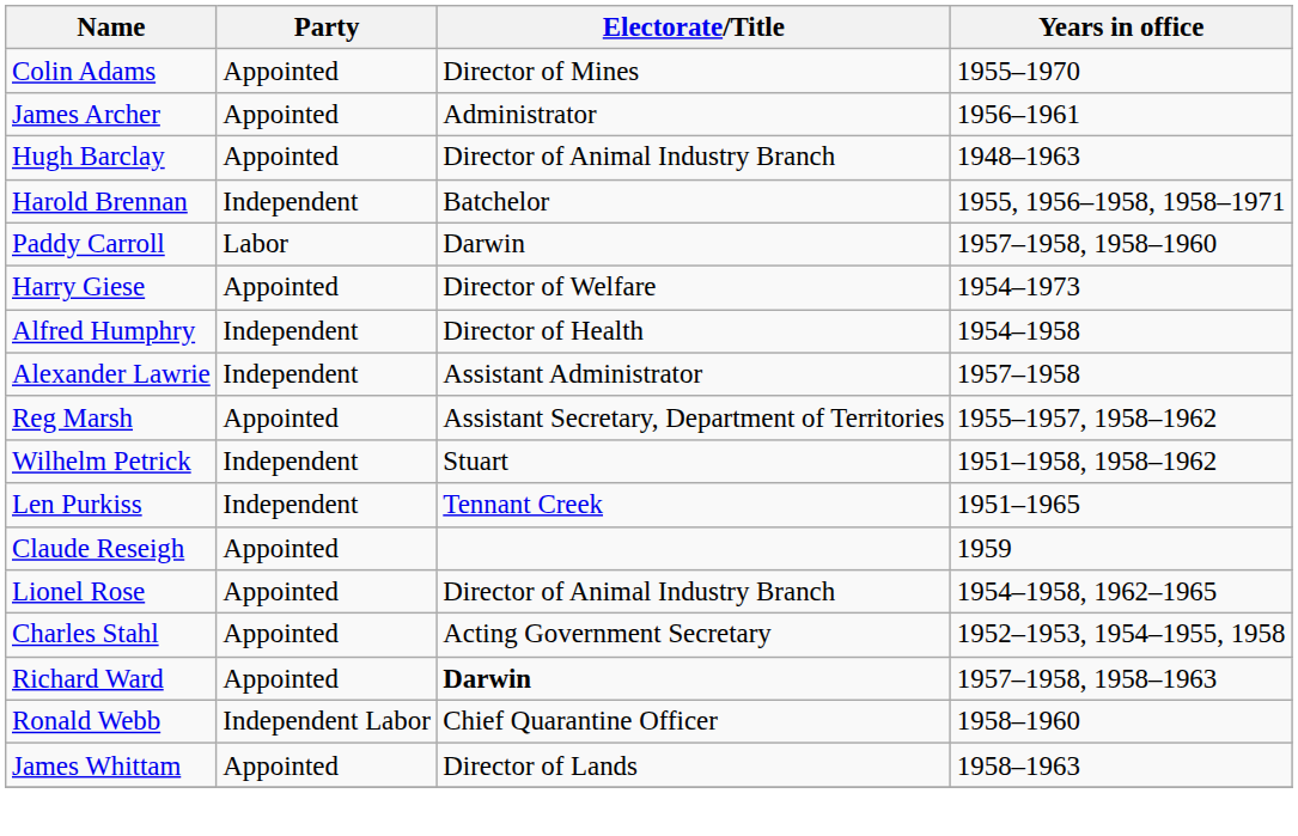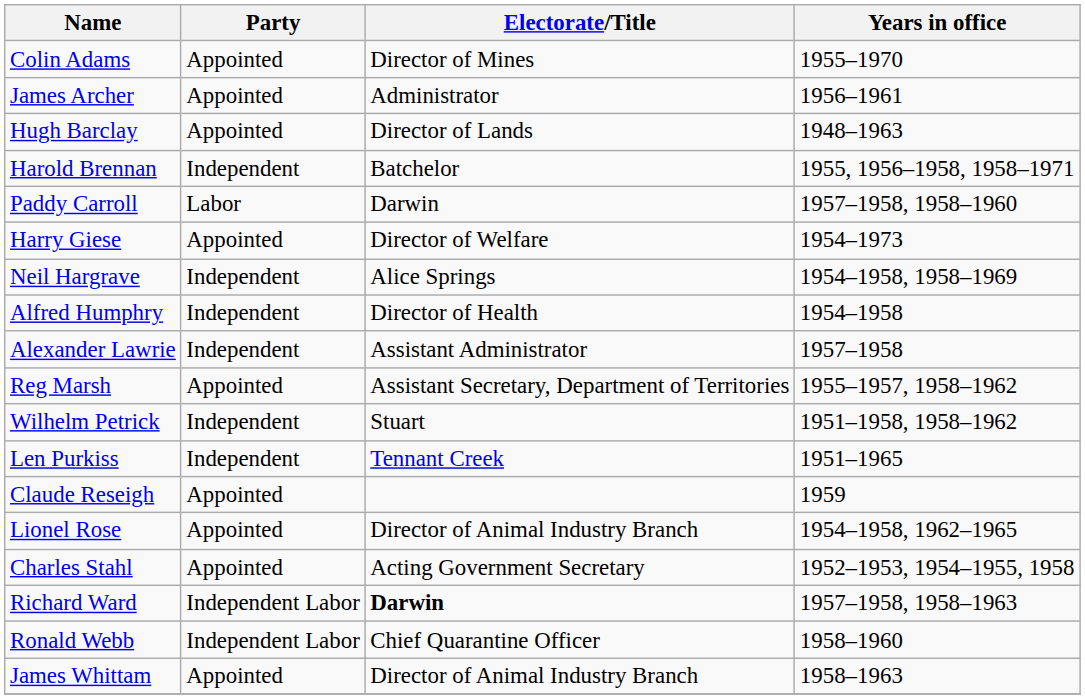 <table class="wikitable sortable">
 <tr>
 <th>Name</th>
 <th>Party</th>
 <th><a href='#'>Electorate</a>/Title</th>
 <th>Years in office</th>
 </tr>
 <tr>
 <td><a href='#'>Colin Adams</a></td>
 <td>Appointed</td>
 <td>Director of Mines</td>
 <td>1955–1970</td>
 </tr>
 <tr>
 <td><a href='#'>James Archer</a> </td>
 <td>Appointed</td>
 <td>Administrator</td>
 <td>1956–1961</td>
 </tr>
 <tr>
 <td><a href='#'>Hugh Barclay</a></td>
 <td>Appointed</td>
-<td>Director of Animal Industry Branch</td>
+<td>Director of Lands</td>
 <td>1948–1963</td>
 </tr>
 <tr>
 <td><a href='#'>Harold Brennan</a></td>
 <td>Independent</td>
 <td>Batchelor</td>
 <td>1955, 1956–1958, 1958–1971</td>
 </tr>
 <tr>
 <td><a href='#'>Paddy Carroll</a></td>
 <td>Labor</td>
 <td>Darwin</td>
 <td>1957–1958, 1958–1960</td>
 </tr>
 <tr>
 <td><a href='#'>Harry Giese</a></td>
 <td>Appointed</td>
 <td>Director of Welfare</td>
 <td>1954–1973</td>
+</tr>
+<tr>
+<td><a href='#'>Neil Hargrave</a></td>
+<td>Independent</td>
+<td>Alice Springs</td>
+<td>1954–1958, 1958–1969</td>
 </tr>
 <tr>
 <td><a href='#'>Alfred Humphry</a></td>
 <td>Independent</td>
 <td>Director of Health</td>
 <td>1954–1958</td>
 </tr>
 <tr>
 <td><a href='#'>Alexander Lawrie</a></td>
 <td>Independent</td>
 <td>Assistant Administrator</td>
 <td>1957–1958</td>
 </tr>
 <tr>
 <td><a href='#'>Reg Marsh</a></td>
 <td>Appointed</td>
 <td>Assistant Secretary, Department of Territories</td>
 <td>1955–1957, 1958–1962</td>
 </tr>
 <tr>
 <td><a href='#'>Wilhelm Petrick</a></td>
 <td>Independent</td>
 <td>Stuart</td>
 <td>1951–1958, 1958–1962</td>
 </tr>
 <tr>
 <td><a href='#'>Len Purkiss</a></td>
 <td>Independent</td>
 <td><a href='#'>Tennant Creek</a></td>
 <td>1951–1965</td>
 </tr>
 <tr>
 <td><a href='#'>Claude Reseigh</a></td>
 <td>Appointed</td>
 <td></td>
 <td>1959</td>
 </tr>
 <tr>
 <td><a href='#'>Lionel Rose</a> </td>
 <td>Appointed</td>
 <td>Director of Animal Industry Branch</td>
 <td>1954–1958, 1962–1965</td>
 </tr>
 <tr>
 <td><a href='#'>Charles Stahl</a></td>
 <td>Appointed</td>
 <td>Acting Government Secretary</td>
 <td>1952–1953, 1954–1955, 1958</td>
 </tr>
 <tr>
 <td><a href='#'>Richard Ward</a></td>
-<td>Appointed</td>
+<td>Independent Labor</td>
 <td><strong>Darwin</strong></td>
 <td>1957–1958, 1958–1963</td>
 </tr>
 <tr>
 <td><a href='#'>Ronald Webb</a></td>
 <td>Independent Labor</td>
 <td>Chief Quarantine Officer</td>
 <td>1958–1960</td>
 </tr>
 <tr>
 <td><a href='#'>James Whittam</a></td>
 <td>Appointed</td>
-<td>Director of Lands</td>
+<td>Director of Animal Industry Branch</td>
 <td>1958–1963</td>
 </tr>
 <tr>
 </tr>
 </table>
